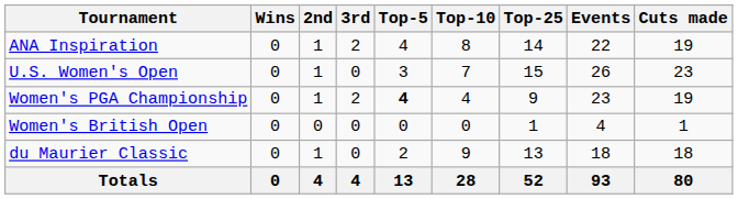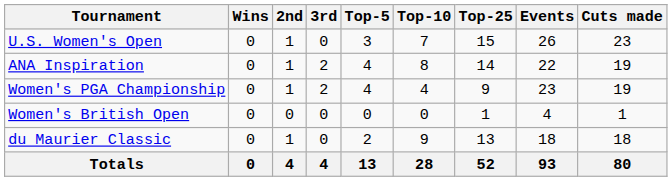 <table class=wikitable style=text-align:center>
 <tr>
 <th>Tournament</th>
 <th>Wins</th>
 <th>2nd</th>
 <th>3rd</th>
 <th>Top-5</th>
 <th>Top-10</th>
 <th>Top-25</th>
 <th>Events</th>
 <th>Cuts made</th>
 </tr>
 <tr>
+<td align=left><a href='#'>U.S. Women's Open</a></td>
+<td>0</td>
+<td>1</td>
+<td>0</td>
+<td>3</td>
+<td>7</td>
+<td>15</td>
+<td>26</td>
+<td>23</td>
+</tr>
+<tr>
 <td align=left><a href='#'>ANA Inspiration</a></td>
 <td>0</td>
 <td>1</td>
 <td>2</td>
 <td>4</td>
 <td>8</td>
 <td>14</td>
 <td>22</td>
 <td>19</td>
 </tr>
 <tr>
-<td align=left><a href='#'>U.S. Women's Open</a></td>
-<td>0</td>
-<td>1</td>
-<td>0</td>
-<td>3</td>
-<td>7</td>
-<td>15</td>
-<td>26</td>
-<td>23</td>
-</tr>
-<tr>
 <td align=left><a href='#'>Women's PGA Championship</a></td>
 <td>0</td>
 <td>1</td>
 <td>2</td>
-<td><strong>4</strong></td>
+<td>4</td>
 <td>4</td>
 <td>9</td>
 <td>23</td>
 <td>19</td>
 </tr>
 <tr>
 <td align=left><a href='#'>Women's British Open</a></td>
 <td>0</td>
 <td>0</td>
 <td>0</td>
 <td>0</td>
 <td>0</td>
 <td>1</td>
 <td>4</td>
 <td>1</td>
 </tr>
 <tr>
 <td align=left><a href='#'>du Maurier Classic</a></td>
 <td>0</td>
 <td>1</td>
 <td>0</td>
 <td>2</td>
 <td>9</td>
 <td>13</td>
 <td>18</td>
 <td>18</td>
 </tr>
 <tr>
 <th>Totals</th>
 <th>0</th>
 <th>4</th>
 <th>4</th>
 <th>13</th>
 <th>28</th>
 <th>52</th>
 <th>93</th>
 <th>80</th>
 </tr>
 </table>
